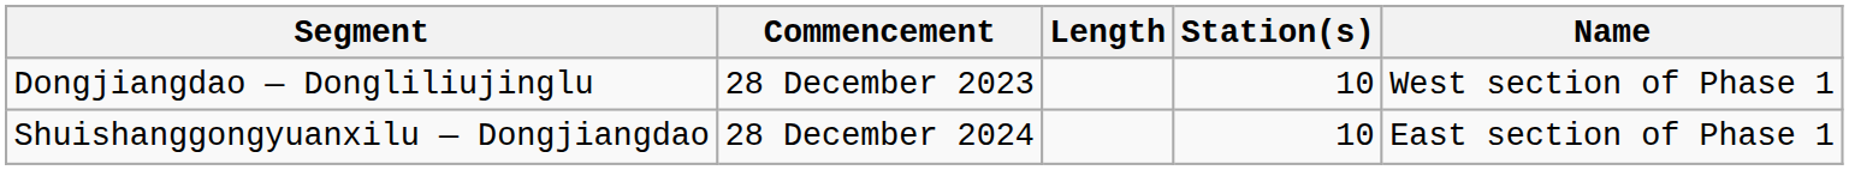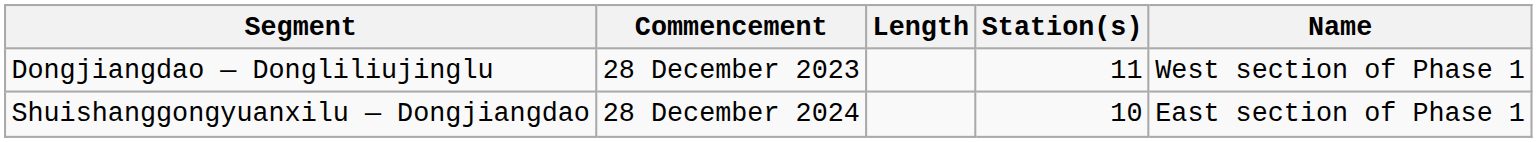 <table class="wikitable" style="border-collapse: collapse; text-align: right;">
 <tr>
 <th>Segment</th>
 <th>Commencement</th>
 <th>Length</th>
 <th>Station(s)</th>
 <th>Name</th>
 </tr>
 <tr>
 <td style="text-align: left;">Dongjiangdao — Dongliliujinglu</td>
 <td>28 December 2023</td>
 <td></td>
-<td>10</td>
+<td>11</td>
 <td style="text-align: left;">West section of Phase 1</td>
 </tr>
 <tr>
 <td style="text-align: left;">Shuishanggongyuanxilu — Dongjiangdao</td>
 <td>28 December 2024</td>
 <td></td>
 <td>10</td>
 <td style="text-align: left;">East section of Phase 1</td>
 </tr>
 </table>
